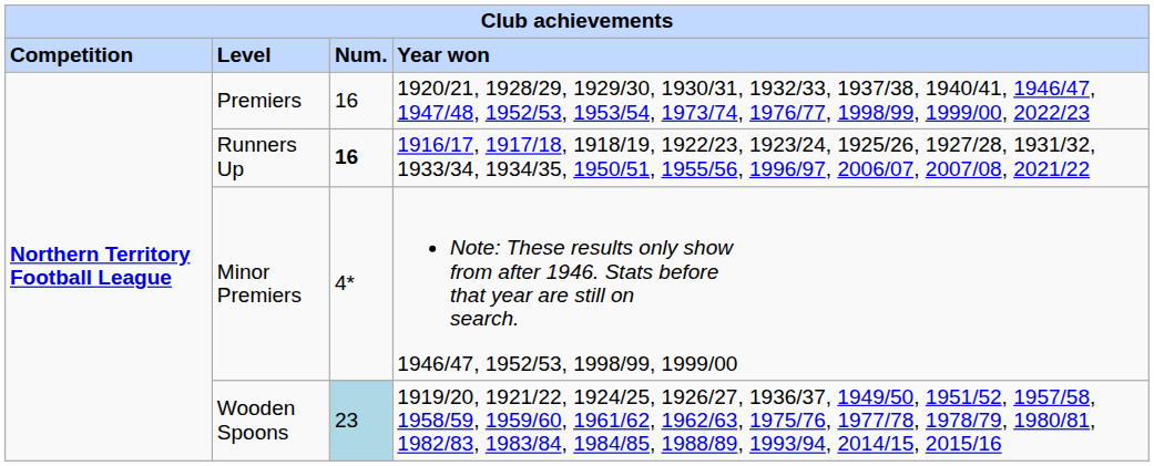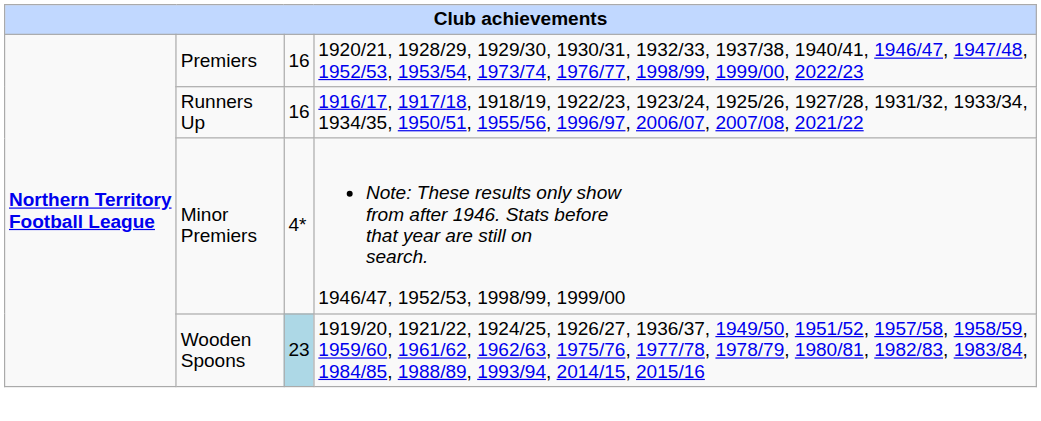 <table class="wikitable">
 <tr style="background:#C1D8FF;">
 <td colspan="4" style="text-align:center;"><strong>Club achievements</strong></td>
-</tr>
-<tr style="background:#C1D8FF;">
-<td><strong>Competition</strong></td>
-<td><strong>Level</strong></td>
-<td><strong>Num.</strong></td>
-<td><strong>Year won</strong></td>
 </tr>
 <tr>
 <td rowspan="4"><strong><a href='#'>Northern Territory Football League</a></strong></td>
 <td>Premiers</td>
 <td>16</td>
 <td>1920/21, 1928/29, 1929/30, 1930/31, 1932/33, 1937/38, 1940/41, <a href='#'>1946/47</a>, <a href='#'>1947/48</a>, <a href='#'>1952/53</a>, <a href='#'>1953/54</a>, <a href='#'>1973/74</a>, <a href='#'>1976/77</a>, <a href='#'>1998/99</a>, <a href='#'>1999/00</a>, <a href='#'>2022/23</a></td>
 </tr>
 <tr>
 <td>Runners Up</td>
-<td><strong>16</strong></td>
+<td>16</td>
 <td><a href='#'>1916/17</a>, <a href='#'>1917/18</a>, 1918/19, 1922/23, 1923/24, 1925/26, 1927/28, 1931/32, 1933/34, 1934/35, <a href='#'>1950/51</a>, <a href='#'>1955/56</a>, <a href='#'>1996/97</a>, <a href='#'>2006/07</a>, <a href='#'>2007/08</a>, <a href='#'>2021/22</a></td>
 </tr>
 <tr>
 <td>Minor Premiers</td>
 <td>4*</td>
 <td><br><ul><li><em>Note: These results only show<br>from after 1946. Stats before<br>that year are still on<br>search.</em></li></ul>1946/47, 1952/53, 1998/99, 1999/00</td>
 </tr>
 <tr>
 <td>Wooden Spoons</td>
 <td style="background: lightblue;">23</td>
 <td>1919/20, 1921/22, 1924/25, 1926/27, 1936/37, <a href='#'>1949/50</a>, <a href='#'>1951/52</a>, <a href='#'>1957/58</a>, <a href='#'>1958/59</a>, <a href='#'>1959/60</a>, <a href='#'>1961/62</a>, <a href='#'>1962/63</a>, <a href='#'>1975/76</a>, <a href='#'>1977/78</a>, <a href='#'>1978/79</a>, <a href='#'>1980/81</a>, <a href='#'>1982/83</a>, <a href='#'>1983/84</a>, <a href='#'>1984/85</a>, <a href='#'>1988/89</a>, <a href='#'>1993/94</a>, <a href='#'>2014/15</a>, <a href='#'>2015/16</a></td>
 </tr>
 </table>
